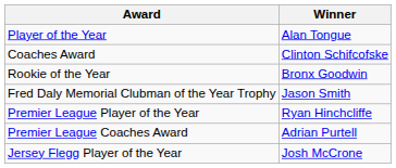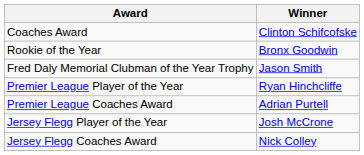 <table class="wikitable">
 <tr>
 <th>Award</th>
 <th>Winner</th>
-</tr>
-<tr>
-<td><a href='#'>Player of the Year</a></td>
-<td><a href='#'>Alan Tongue</a></td>
 </tr>
 <tr>
 <td>Coaches Award</td>
 <td><a href='#'>Clinton Schifcofske</a></td>
 </tr>
 <tr>
 <td>Rookie of the Year</td>
 <td><a href='#'>Bronx Goodwin</a></td>
 </tr>
 <tr>
 <td>Fred Daly Memorial Clubman of the Year Trophy</td>
 <td><a href='#'>Jason Smith</a></td>
 </tr>
 <tr>
 <td><a href='#'>Premier League</a> Player of the Year</td>
 <td><a href='#'>Ryan Hinchcliffe</a></td>
 </tr>
 <tr>
 <td><a href='#'>Premier League</a> Coaches Award</td>
 <td><a href='#'>Adrian Purtell</a></td>
 </tr>
 <tr>
 <td><a href='#'>Jersey Flegg</a> Player of the Year</td>
 <td><a href='#'>Josh McCrone</a></td>
 </tr>
+<tr>
+<td><a href='#'>Jersey Flegg</a> Coaches Award</td>
+<td><a href='#'>Nick Colley</a></td>
+</tr>
 </table>
